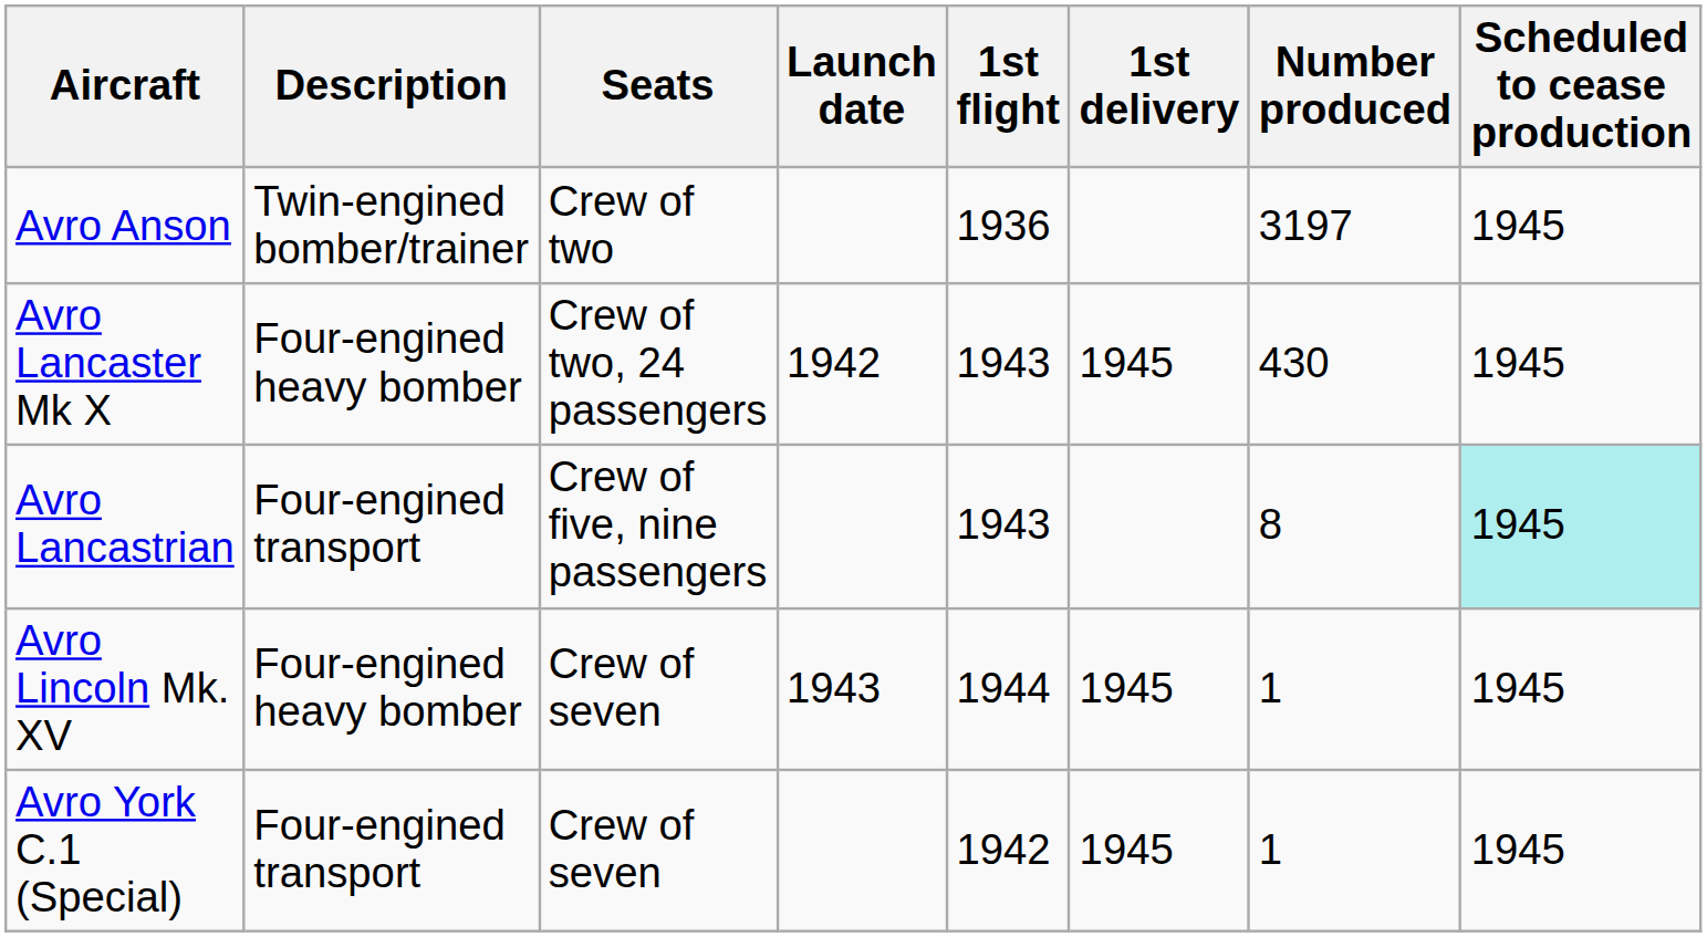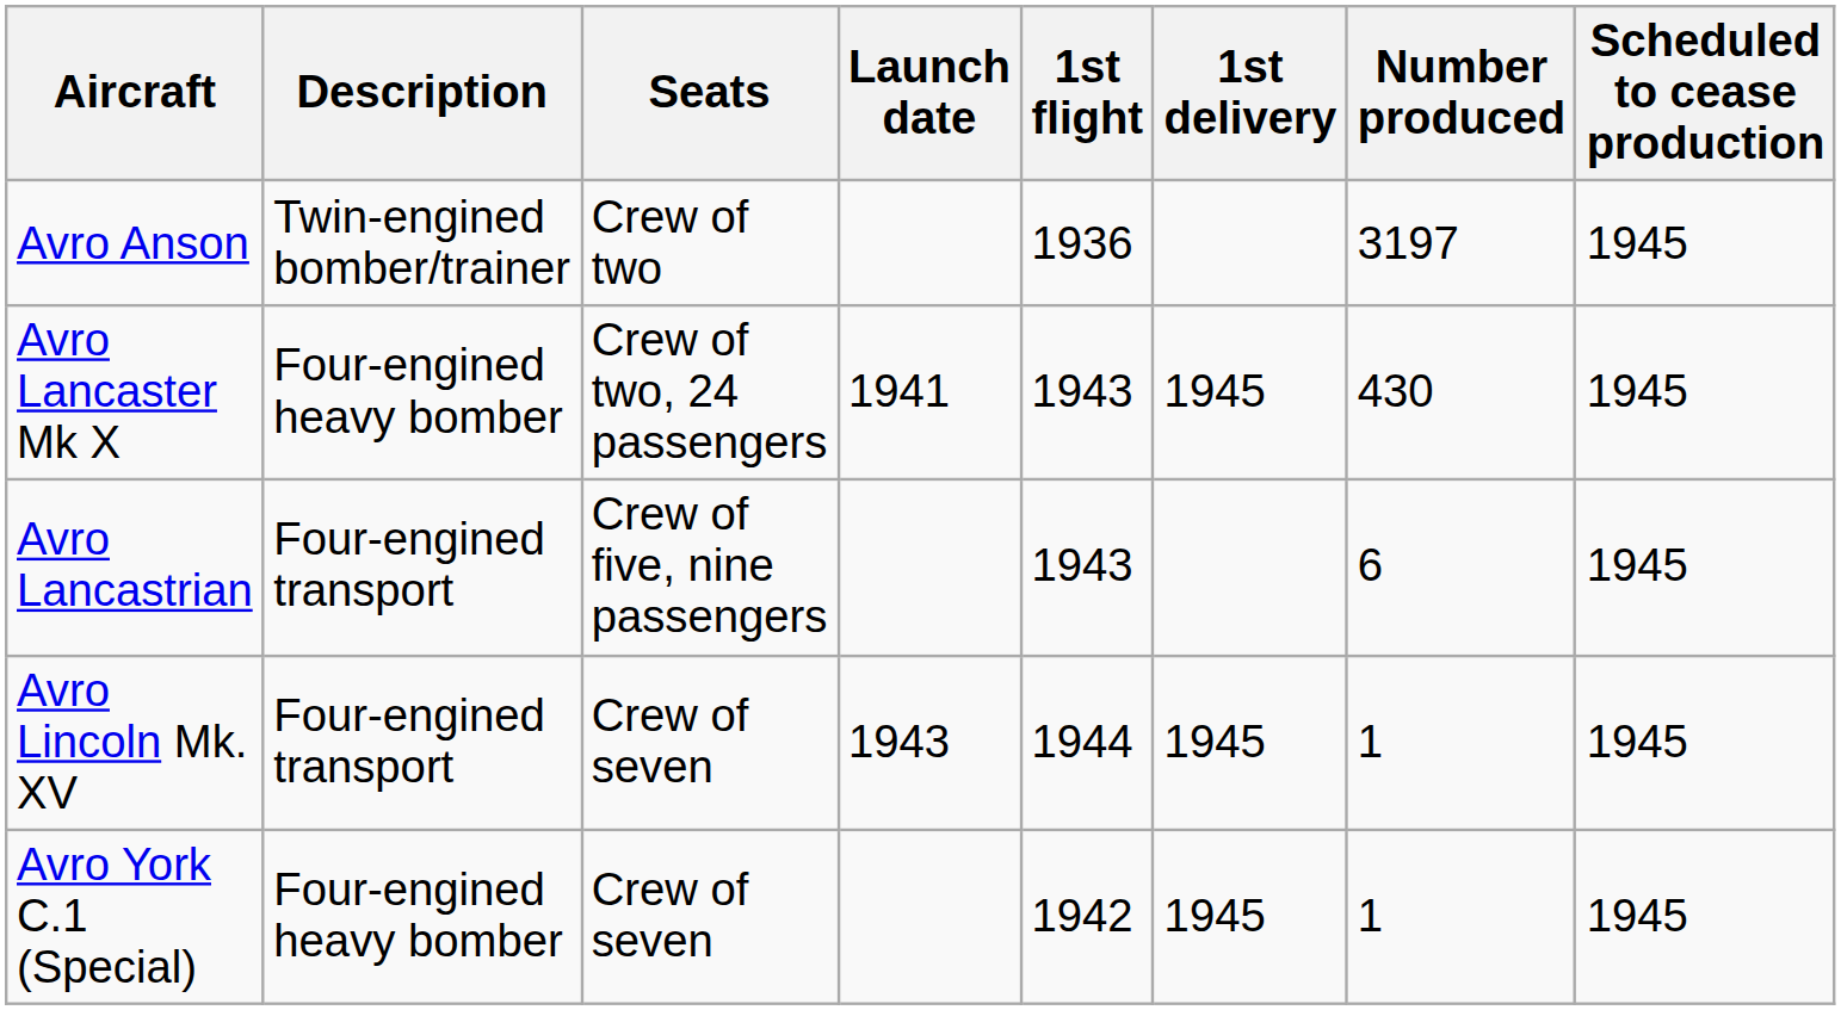 <table class="wikitable">
 <tr>
 <th>Aircraft</th>
 <th>Description</th>
 <th>Seats</th>
 <th>Launch date</th>
 <th>1st flight</th>
 <th>1st delivery</th>
 <th>Number produced</th>
 <th>Scheduled to cease production</th>
 </tr>
 <tr>
 <td><a href='#'>Avro Anson</a></td>
 <td>Twin-engined bomber/trainer</td>
 <td>Crew of two</td>
 <td></td>
 <td>1936</td>
 <td></td>
 <td>3197</td>
 <td>1945</td>
 </tr>
 <tr>
 <td><a href='#'>Avro Lancaster</a> Mk X</td>
 <td>Four-engined heavy bomber</td>
 <td>Crew of two, 24 passengers</td>
-<td>1942</td>
+<td>1941</td>
 <td>1943</td>
 <td>1945</td>
 <td>430</td>
 <td>1945</td>
 </tr>
 <tr>
 <td><a href='#'>Avro Lancastrian</a></td>
 <td>Four-engined transport</td>
 <td>Crew of five, nine passengers</td>
 <td></td>
 <td>1943</td>
 <td></td>
-<td>8</td>
-<td style="background: paleturquoise;">1945</td>
+<td>6</td>
+<td>1945</td>
 </tr>
 <tr>
 <td><a href='#'>Avro Lincoln</a> Mk. XV</td>
-<td>Four-engined heavy bomber</td>
+<td>Four-engined transport</td>
 <td>Crew of seven</td>
 <td>1943</td>
 <td>1944</td>
 <td>1945</td>
 <td>1</td>
 <td>1945</td>
 </tr>
 <tr>
 <td><a href='#'>Avro York</a> C.1 (Special)</td>
-<td>Four-engined transport</td>
+<td>Four-engined heavy bomber</td>
 <td>Crew of seven</td>
 <td></td>
 <td>1942</td>
 <td>1945</td>
 <td>1</td>
 <td>1945</td>
 </tr>
 </table>
